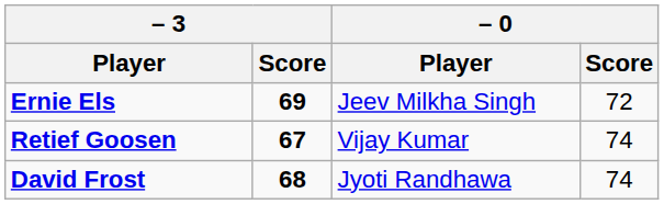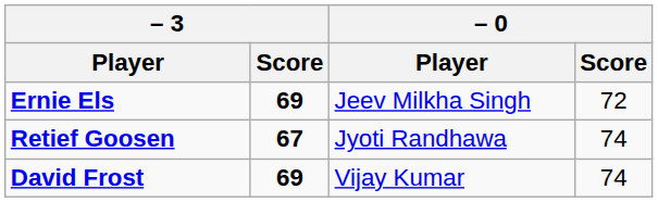 <table class=wikitable>
 <tr>
 <th colspan=2> – 3</th>
 <th colspan=2> – 0</th>
 </tr>
 <tr>
 <th width=155>Player</th>
 <th>Score</th>
 <th width=155>Player</th>
 <th>Score</th>
 </tr>
 <tr>
 <td><strong><a href='#'>Ernie Els</a></strong></td>
 <td align=center><strong>69</strong></td>
 <td><a href='#'>Jeev Milkha Singh</a></td>
 <td align=center>72</td>
 </tr>
 <tr>
 <td><strong><a href='#'>Retief Goosen</a></strong></td>
 <td align=center><strong>67</strong></td>
-<td><a href='#'>Vijay Kumar</a></td>
+<td><a href='#'>Jyoti Randhawa</a></td>
 <td align=center>74</td>
 </tr>
 <tr>
 <td><strong><a href='#'>David Frost</a></strong></td>
-<td align=center><strong>68</strong></td>
-<td><a href='#'>Jyoti Randhawa</a></td>
+<td align=center><strong>69</strong></td>
+<td><a href='#'>Vijay Kumar</a></td>
 <td align=center>74</td>
 </tr>
 </table>
